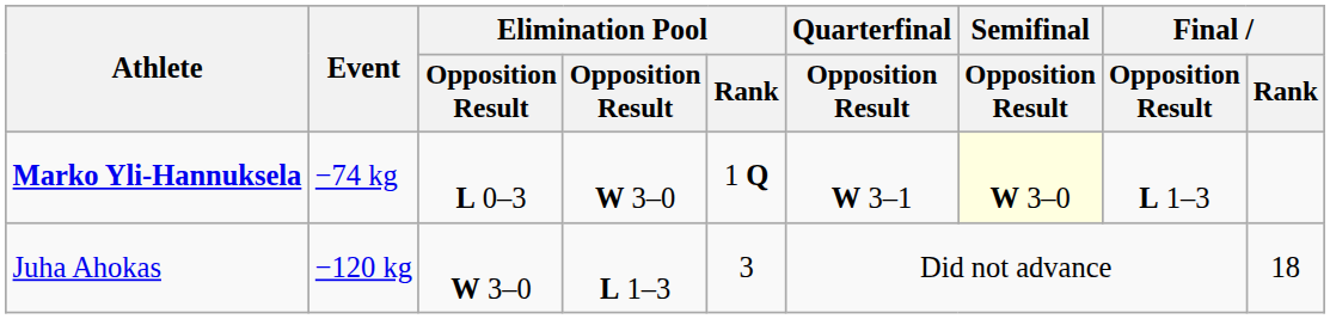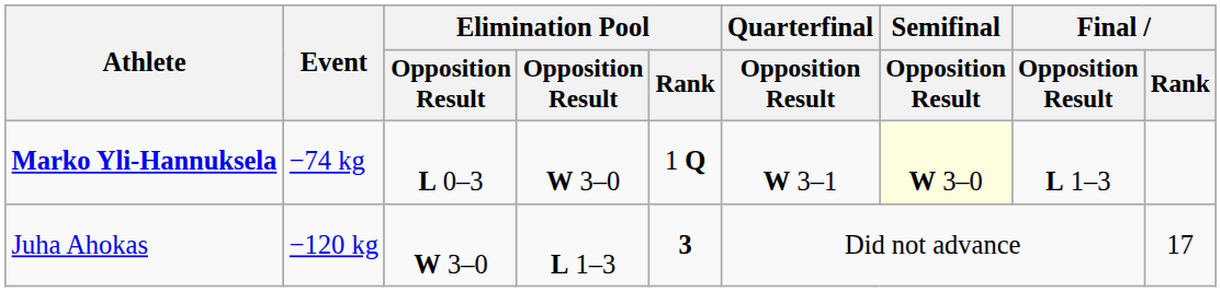 <table class="wikitable" style="font-size:90%">
 <tr>
 <th rowspan="2">Athlete</th>
 <th rowspan="2">Event</th>
 <th colspan=3>Elimination Pool</th>
 <th>Quarterfinal</th>
 <th>Semifinal</th>
 <th colspan=2>Final / </th>
 </tr>
 <tr style="font-size: 95%">
 <th>Opposition<br>Result</th>
 <th>Opposition<br>Result</th>
 <th>Rank</th>
 <th>Opposition<br>Result</th>
 <th>Opposition<br>Result</th>
 <th>Opposition<br>Result</th>
 <th>Rank</th>
 </tr>
 <tr align=center>
 <td align=left><strong><a href='#'>Marko Yli-Hannuksela</a></strong></td>
 <td align=left><a href='#'>−74 kg</a></td>
 <td><br><strong>L</strong> 0–3 <sup></sup></td>
 <td><br><strong>W</strong> 3–0 <sup></sup></td>
 <td>1 <strong>Q</strong></td>
 <td><br><strong>W</strong> 3–1 <sup></sup></td>
 <td style="background: lightyellow;"><br><strong>W</strong> 3–0 <sup></sup></td>
 <td><br><strong>L</strong> 1–3 <sup></sup></td>
 <td></td>
 </tr>
 <tr align=center>
 <td align=left><a href='#'>Juha Ahokas</a></td>
 <td align=left><a href='#'>−120 kg</a></td>
 <td><br><strong>W</strong> 3–0 <sup></sup></td>
 <td><br><strong>L</strong> 1–3 <sup></sup></td>
-<td>3</td>
+<td><strong>3</strong></td>
 <td colspan=3>Did not advance</td>
-<td>18</td>
+<td>17</td>
 </tr>
 </table>
